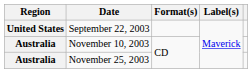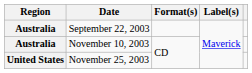 <table class="wikitable plainrowheaders">
 <tr>
 <th scope="col">Region</th>
 <th scope="col">Date</th>
 <th scope="col">Format(s)</th>
 <th scope="col">Label(s)</th>
 <th scope="col"></th>
 </tr>
 <tr>
-<th scope="row">United States</th>
+<th scope="row">Australia</th>
 <td>September 22, 2003</td>
 <td></td>
 <td rowspan="3"><a href='#'>Maverick</a></td>
 <td></td>
 </tr>
 <tr>
 <th scope="row">Australia</th>
 <td>November 10, 2003</td>
 <td rowspan="2">CD</td>
 <td></td>
 </tr>
 <tr>
-<th scope="row">Australia</th>
+<th scope="row">United States</th>
 <td>November 25, 2003</td>
 <td></td>
 </tr>
 </table>
